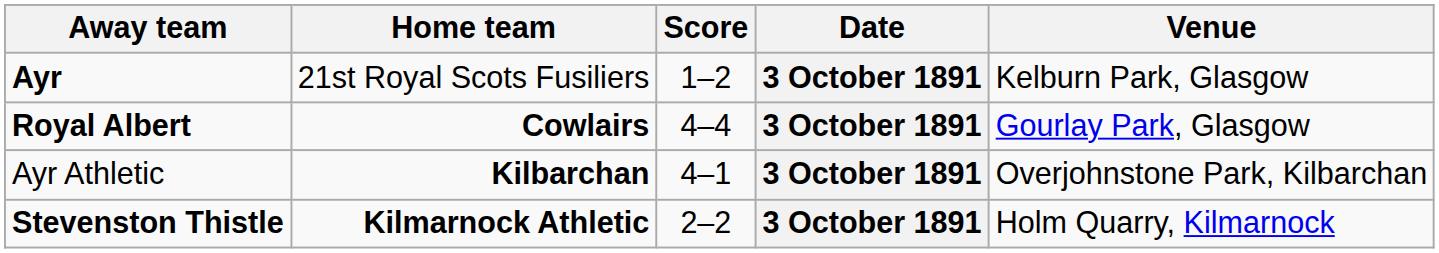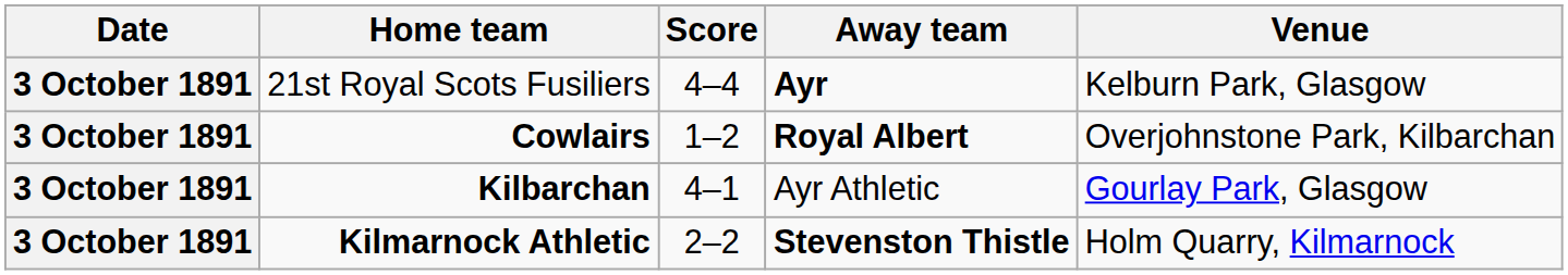 <table class="wikitable football-result-list" style="max-width: 80em; text-align: center">
 <tr>
-<th scope="col">Away team</th>
+<th scope="col">Date</th>
 <th scope="col">Home team</th>
 <th scope="col">Score</th>
-<th scope="col">Date</th>
+<th scope="col">Away team</th>
 <th scope="col">Venue</th>
 </tr>
 <tr>
+<th scope="row">3 October 1891</th>
+<td align=right>21st Royal Scots Fusiliers</td>
+<td>4–4</td>
 <td align=left><strong>Ayr</strong></td>
-<td align=right>21st Royal Scots Fusiliers</td>
-<td>1–2</td>
-<th scope="row">3 October 1891</th>
 <td align=left>Kelburn Park, Glasgow</td>
 </tr>
 <tr>
+<th scope="row">3 October 1891</th>
+<td align=right><strong>Cowlairs</strong></td>
+<td>1–2</td>
 <td align=left><strong>Royal Albert</strong></td>
-<td align=right><strong>Cowlairs</strong></td>
-<td>4–4</td>
+<td align=left>Overjohnstone Park, Kilbarchan</td>
+</tr>
+<tr>
 <th scope="row">3 October 1891</th>
+<td align=right><strong>Kilbarchan</strong></td>
+<td>4–1</td>
+<td align=left>Ayr Athletic</td>
 <td align=left><a href='#'>Gourlay Park</a>, Glasgow</td>
 </tr>
 <tr>
-<td align=left>Ayr Athletic</td>
-<td align=right><strong>Kilbarchan</strong></td>
-<td>4–1</td>
 <th scope="row">3 October 1891</th>
-<td align=left>Overjohnstone Park, Kilbarchan</td>
-</tr>
-<tr>
-<td align=left><strong>Stevenston Thistle</strong></td>
 <td align=right><strong>Kilmarnock Athletic</strong></td>
 <td>2–2</td>
-<th scope="row">3 October 1891</th>
+<td align=left><strong>Stevenston Thistle</strong></td>
 <td align=left>Holm Quarry, <a href='#'>Kilmarnock</a></td>
 </tr>
 </table>
